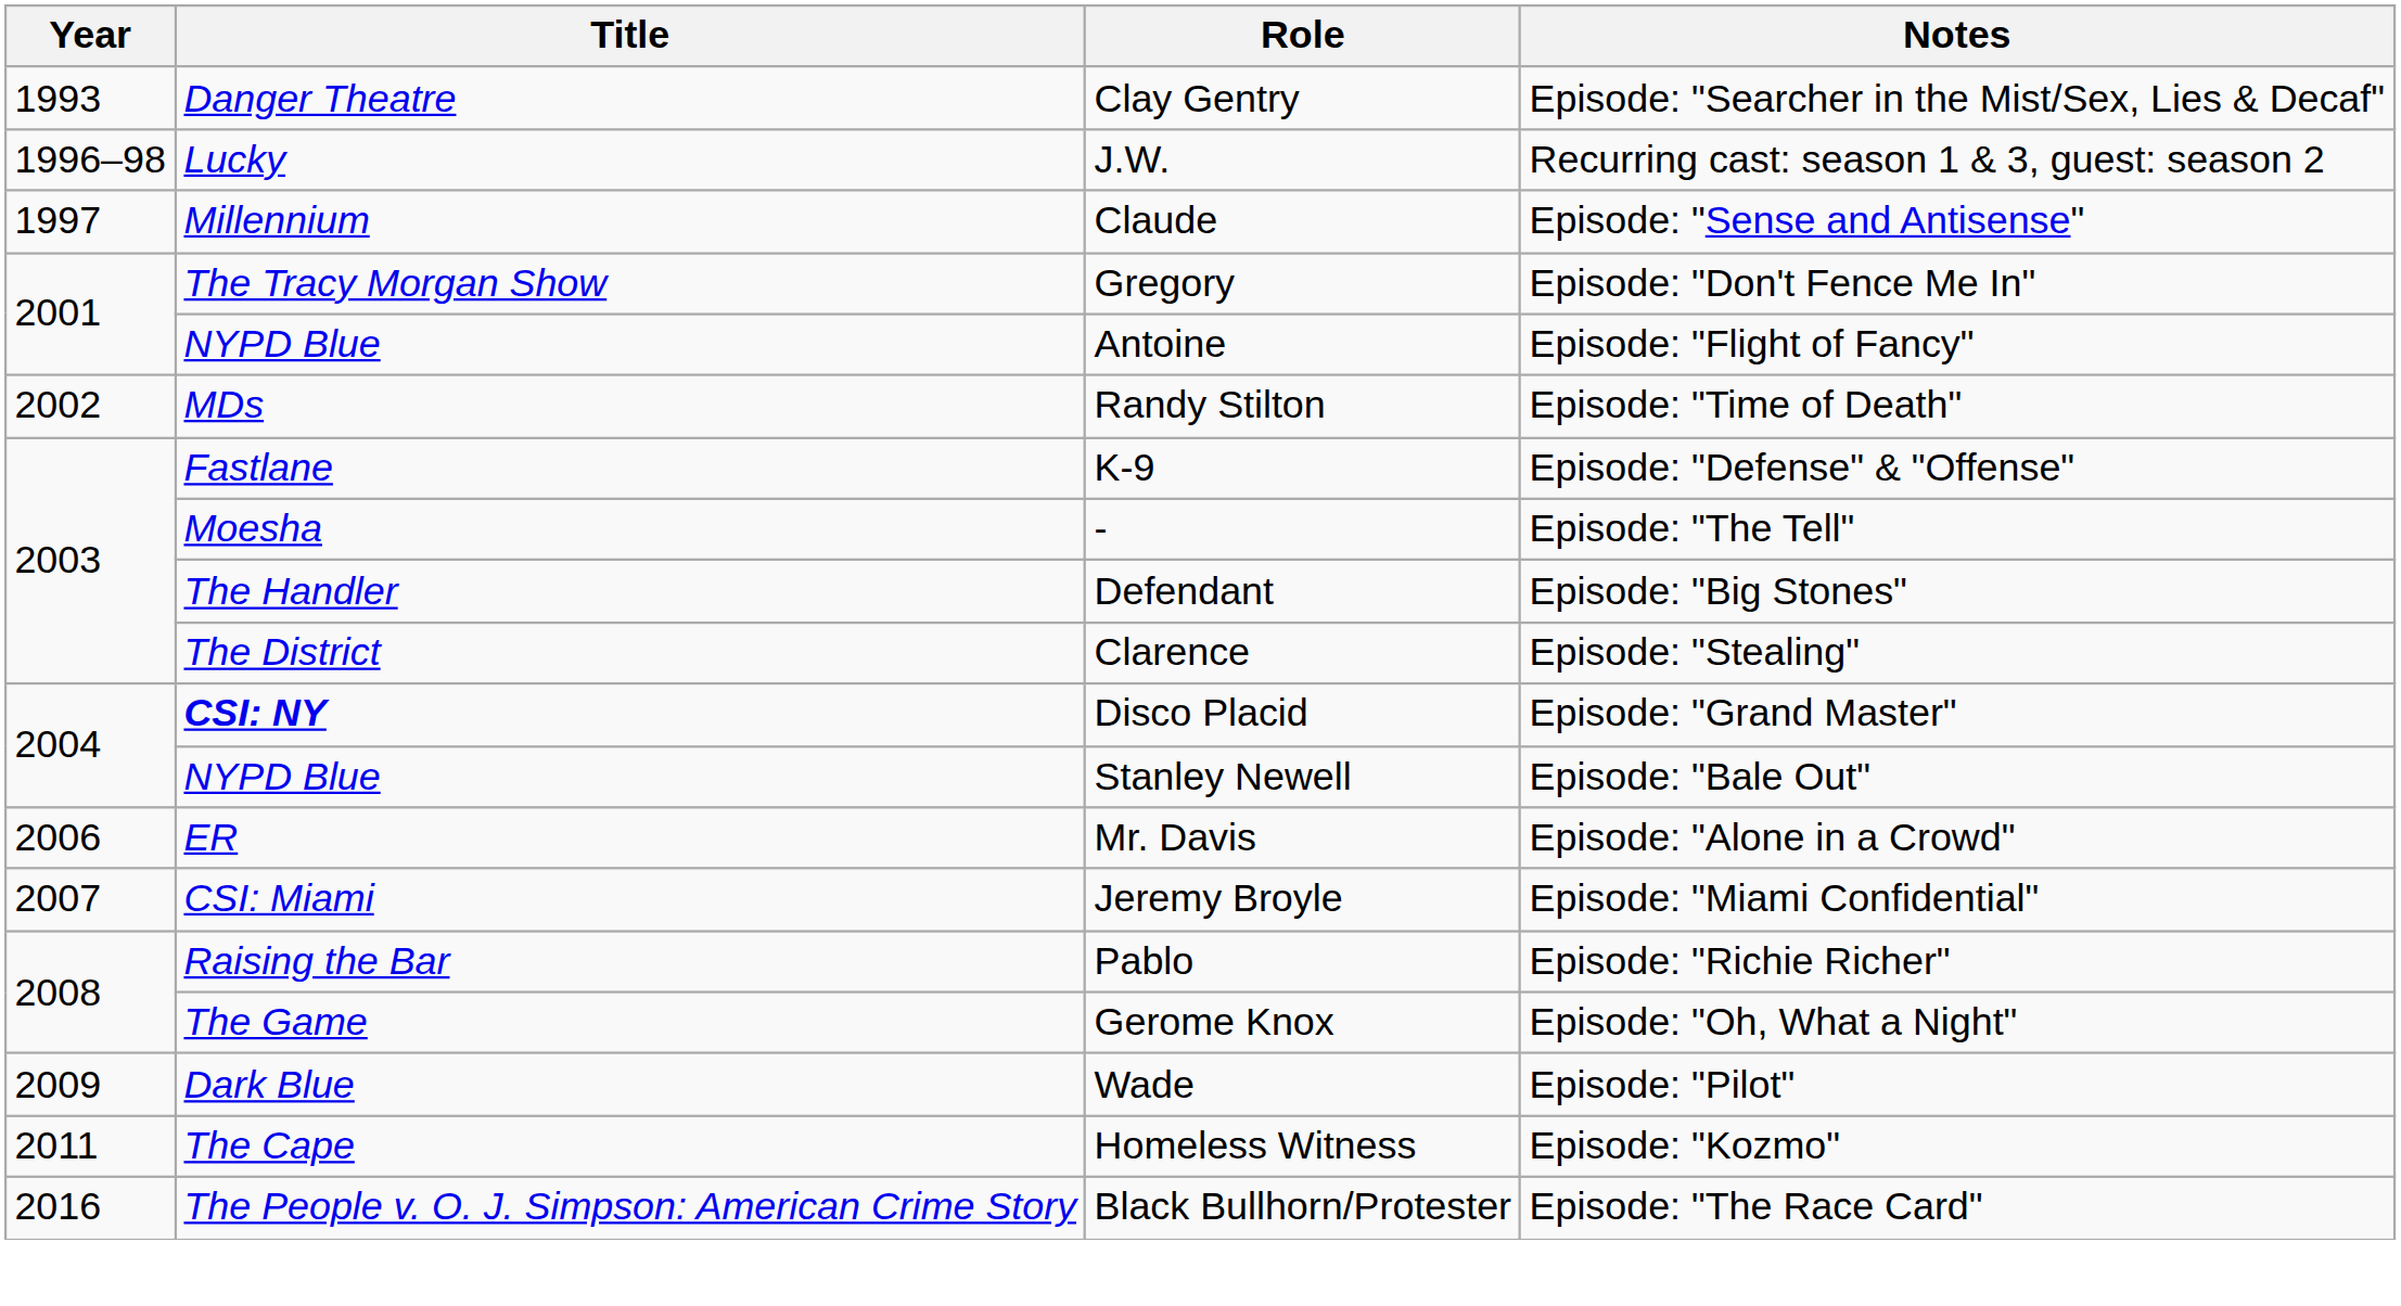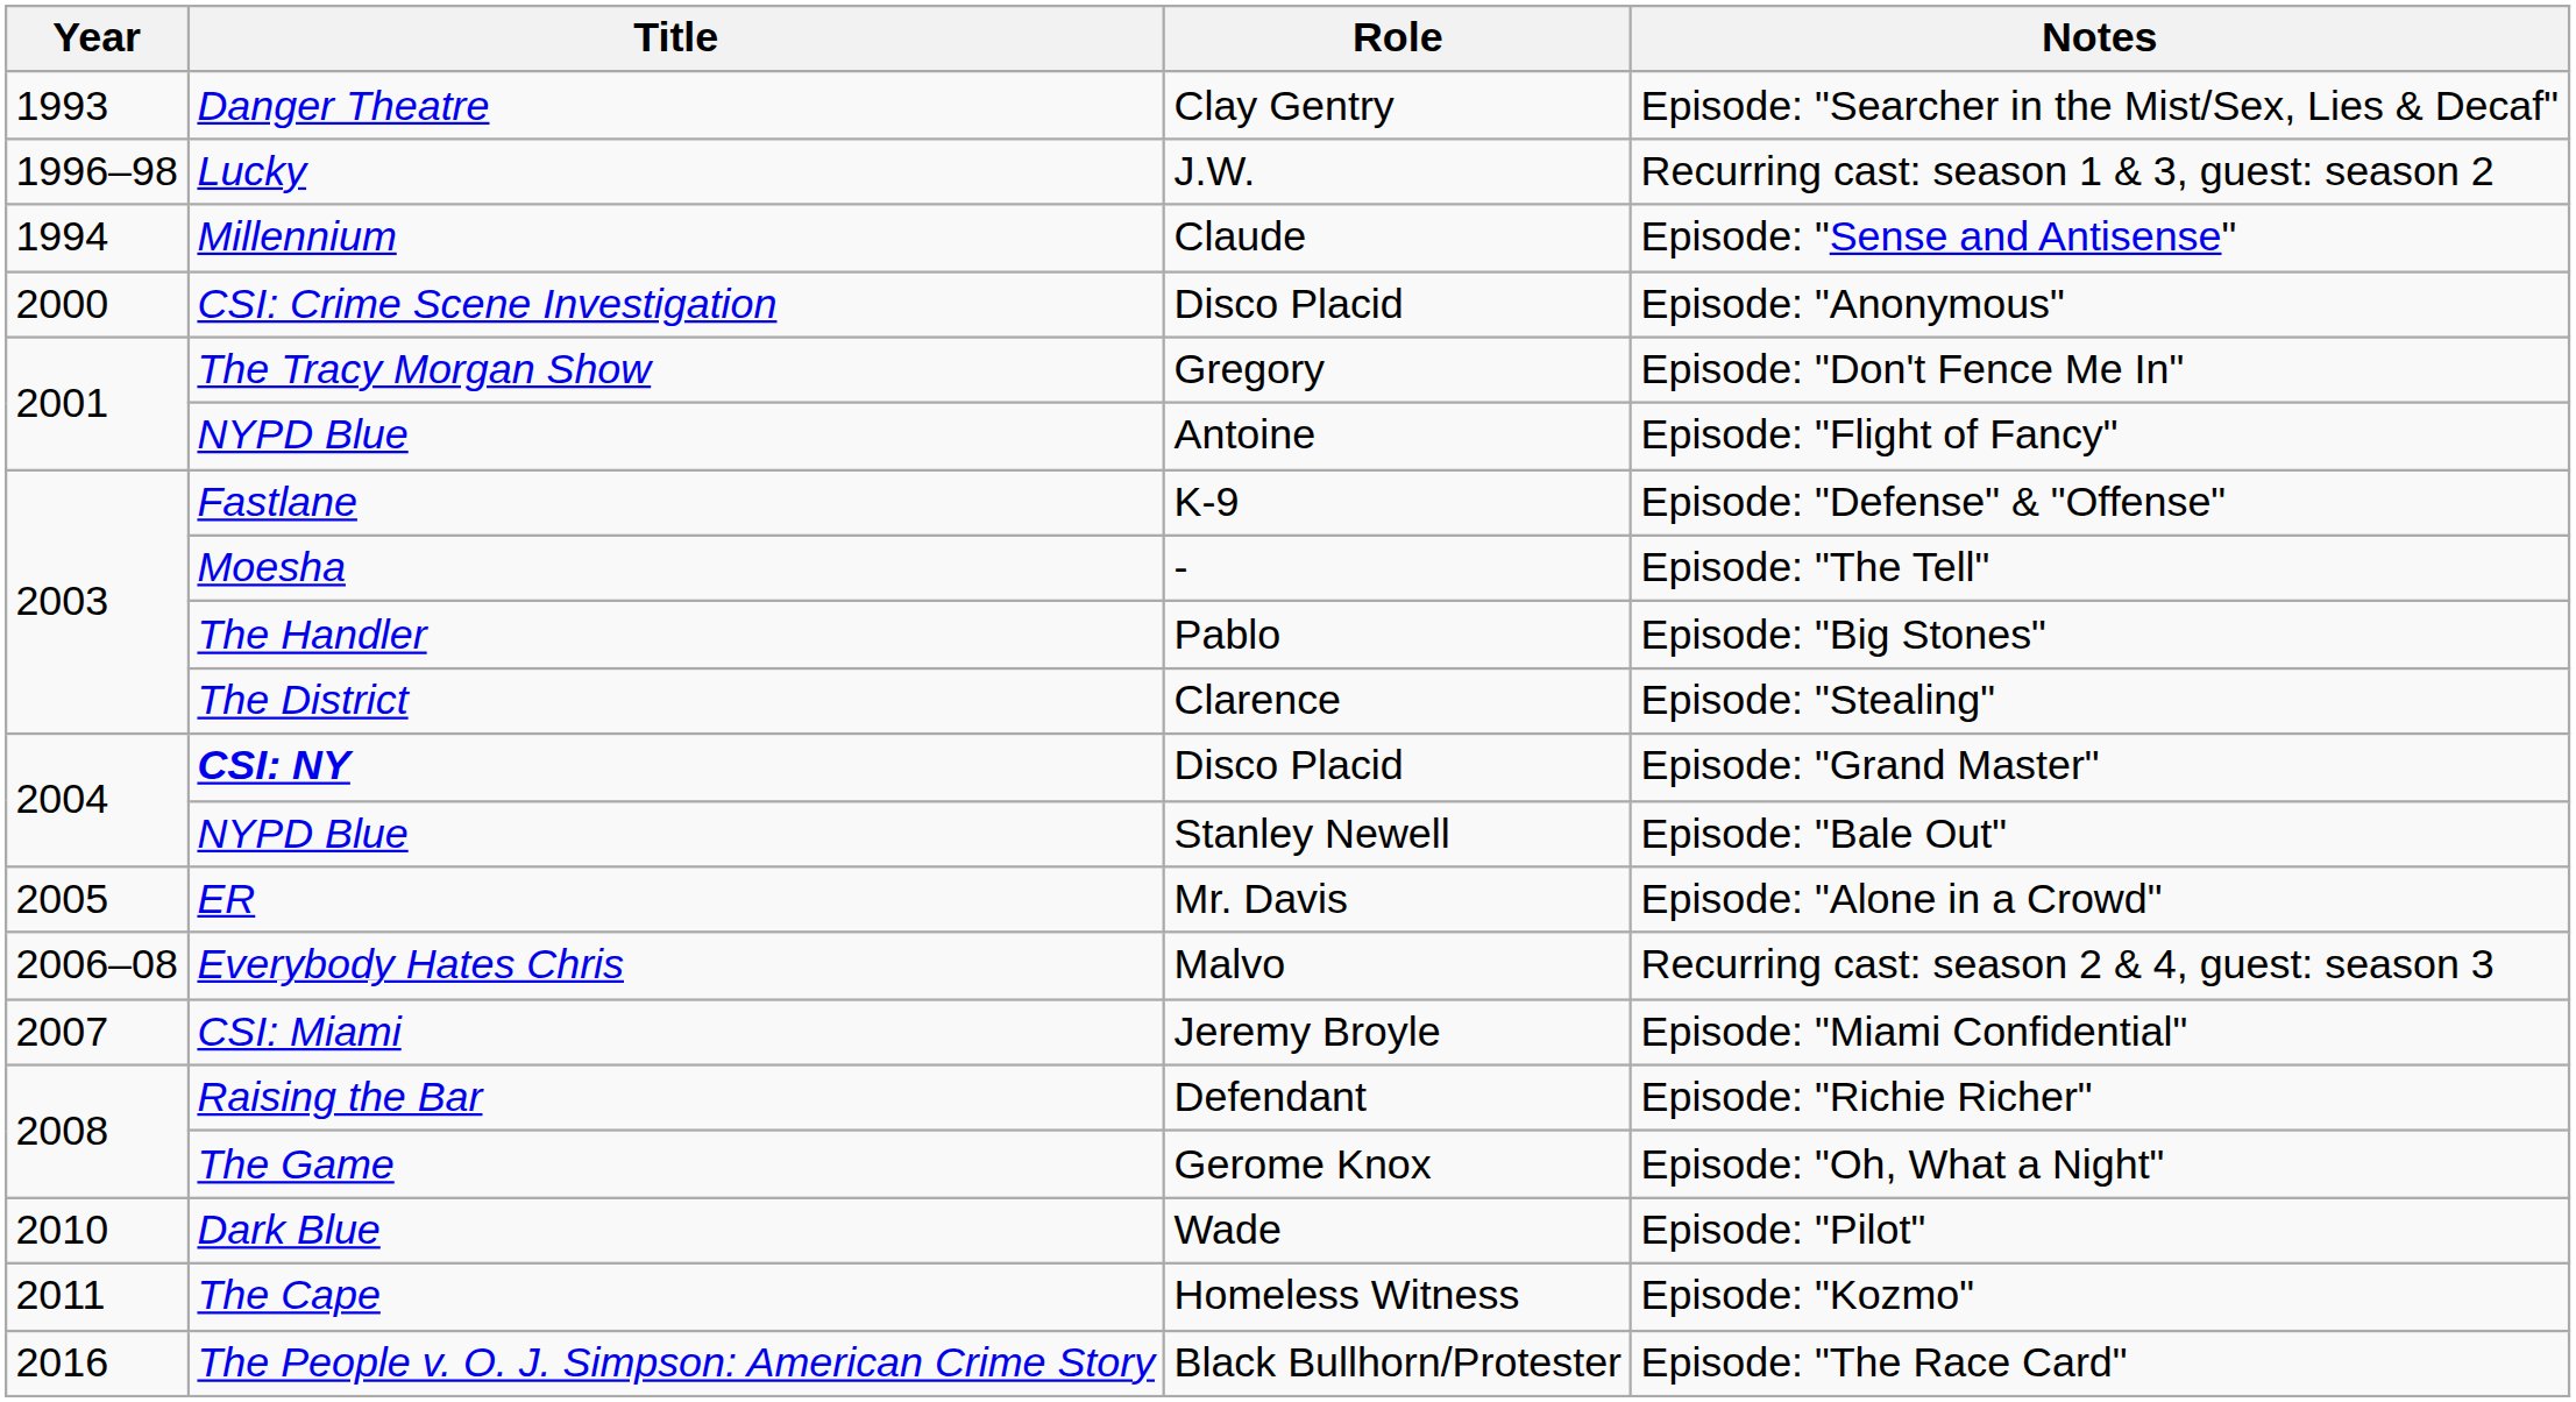 <table class="wikitable sortable">
 <tr>
 <th>Year</th>
 <th>Title</th>
 <th>Role</th>
 <th class="unsortable">Notes</th>
 </tr>
 <tr>
 <td>1993</td>
 <td><em><a href='#'>Danger Theatre</a></em></td>
 <td>Clay Gentry</td>
 <td>Episode: "Searcher in the Mist/Sex, Lies & Decaf"</td>
 </tr>
 <tr>
 <td>1996–98</td>
 <td><em><a href='#'>Lucky</a></em></td>
 <td>J.W.</td>
 <td>Recurring cast: season 1 & 3, guest: season 2</td>
 </tr>
 <tr>
-<td>1997</td>
+<td>1994</td>
 <td><em><a href='#'>Millennium</a></em></td>
 <td>Claude</td>
 <td>Episode: "<a href='#'>Sense and Antisense</a>"</td>
+</tr>
+<tr>
+<td>2000</td>
+<td><em><a href='#'>CSI: Crime Scene Investigation</a></em></td>
+<td>Disco Placid</td>
+<td>Episode: "Anonymous"</td>
 </tr>
 <tr>
 <td rowspan="2">2001</td>
 <td><em><a href='#'>The Tracy Morgan Show</a></em></td>
 <td>Gregory</td>
 <td>Episode: "Don't Fence Me In"</td>
 </tr>
 <tr>
 <td><em><a href='#'>NYPD Blue</a></em></td>
 <td>Antoine</td>
 <td>Episode: "Flight of Fancy"</td>
-</tr>
-<tr>
-<td>2002</td>
-<td><em><a href='#'>MDs</a></em></td>
-<td>Randy Stilton</td>
-<td>Episode: "Time of Death"</td>
 </tr>
 <tr>
 <td rowspan="4">2003</td>
 <td><em><a href='#'>Fastlane</a></em></td>
 <td>K-9</td>
 <td>Episode: "Defense" & "Offense"</td>
 </tr>
 <tr>
 <td><em><a href='#'>Moesha</a></em></td>
 <td>-</td>
 <td>Episode: "The Tell"</td>
 </tr>
 <tr>
 <td><em><a href='#'>The Handler</a></em></td>
-<td>Defendant</td>
+<td>Pablo</td>
 <td>Episode: "Big Stones"</td>
 </tr>
 <tr>
 <td><em><a href='#'>The District</a></em></td>
 <td>Clarence</td>
 <td>Episode: "Stealing"</td>
 </tr>
 <tr>
 <td rowspan="2">2004</td>
 <td><strong><em><a href='#'>CSI: NY</a></em></strong></td>
 <td>Disco Placid</td>
 <td>Episode: "Grand Master"</td>
 </tr>
 <tr>
 <td><em><a href='#'>NYPD Blue</a></em></td>
 <td>Stanley Newell</td>
 <td>Episode: "Bale Out"</td>
 </tr>
 <tr>
-<td>2006</td>
+<td>2005</td>
 <td><em><a href='#'>ER</a></em></td>
 <td>Mr. Davis</td>
 <td>Episode: "Alone in a Crowd"</td>
+</tr>
+<tr>
+<td>2006–08</td>
+<td><em><a href='#'>Everybody Hates Chris</a></em></td>
+<td>Malvo</td>
+<td>Recurring cast: season 2 & 4, guest: season 3</td>
 </tr>
 <tr>
 <td>2007</td>
 <td><em><a href='#'>CSI: Miami</a></em></td>
 <td>Jeremy Broyle</td>
 <td>Episode: "Miami Confidential"</td>
 </tr>
 <tr>
 <td rowspan="2">2008</td>
 <td><em><a href='#'>Raising the Bar</a></em></td>
-<td>Pablo</td>
+<td>Defendant</td>
 <td>Episode: "Richie Richer"</td>
 </tr>
 <tr>
 <td><em><a href='#'>The Game</a></em></td>
 <td>Gerome Knox</td>
 <td>Episode: "Oh, What a Night"</td>
 </tr>
 <tr>
-<td>2009</td>
+<td>2010</td>
 <td><em><a href='#'>Dark Blue</a></em></td>
 <td>Wade</td>
 <td>Episode: "Pilot"</td>
 </tr>
 <tr>
 <td>2011</td>
 <td><em><a href='#'>The Cape</a></em></td>
 <td>Homeless Witness</td>
 <td>Episode: "Kozmo"</td>
 </tr>
 <tr>
 <td>2016</td>
 <td><em><a href='#'>The People v. O. J. Simpson: American Crime Story</a></em></td>
 <td>Black Bullhorn/Protester</td>
 <td>Episode: "The Race Card"</td>
 </tr>
 </table>
